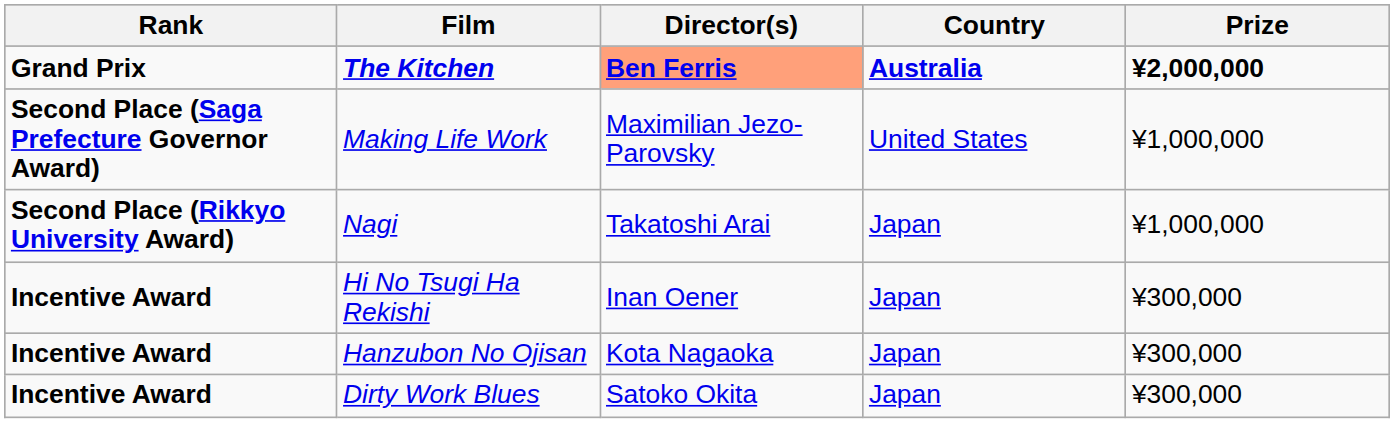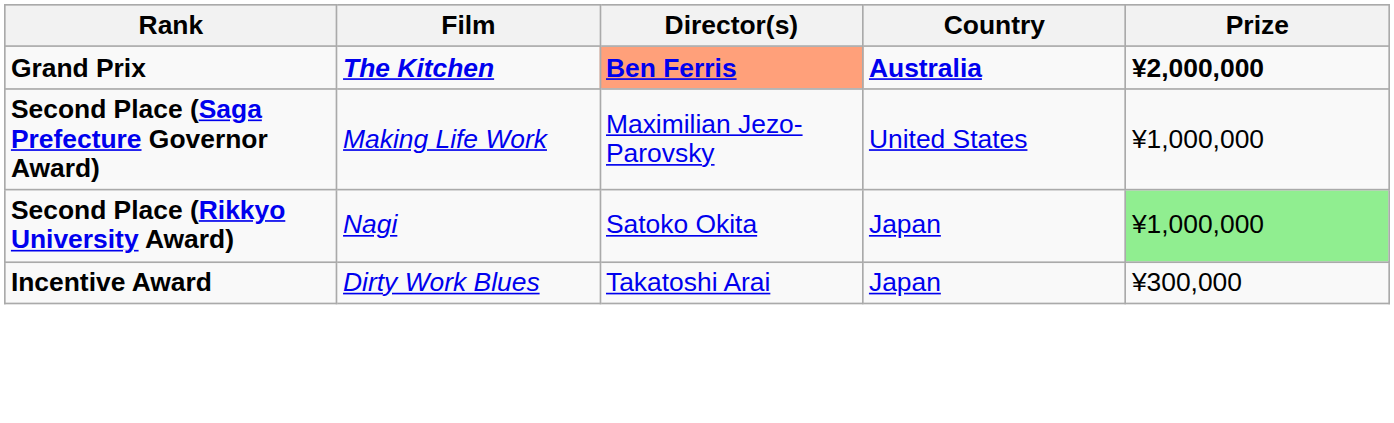 <table class="wikitable" width="95%" align="centre">
 <tr>
 <th width=24%>Rank</th>
 <th width=19%>Film</th>
 <th width=19%>Director(s)</th>
 <th width=19%>Country</th>
 <th width=19%>Prize</th>
 </tr>
 <tr>
 <td><strong>Grand Prix</strong></td>
 <td><strong><em><a href='#'>The Kitchen</a></em></strong></td>
 <td style="background: lightsalmon;"><strong><a href='#'>Ben Ferris</a></strong></td>
 <td><strong><a href='#'>Australia</a></strong></td>
 <td><strong>¥2,000,000</strong></td>
 </tr>
 <tr>
 <td><strong>Second Place (<a href='#'>Saga Prefecture</a> Governor Award)</strong></td>
 <td><em><a href='#'>Making Life Work</a></em></td>
 <td><a href='#'>Maximilian Jezo-Parovsky</a></td>
 <td><a href='#'>United States</a></td>
 <td>¥1,000,000</td>
 </tr>
 <tr>
 <td><strong>Second Place (<a href='#'>Rikkyo University</a> Award)</strong></td>
 <td><em><a href='#'>Nagi</a></em></td>
-<td><a href='#'>Takatoshi Arai</a></td>
+<td><a href='#'>Satoko Okita</a></td>
 <td><a href='#'>Japan</a></td>
-<td>¥1,000,000</td>
-</tr>
-<tr>
-<td><strong>Incentive Award</strong></td>
-<td><em><a href='#'>Hi No Tsugi Ha Rekishi</a></em></td>
-<td><a href='#'>Inan Oener</a></td>
-<td><a href='#'>Japan</a></td>
-<td>¥300,000</td>
-</tr>
-<tr>
-<td><strong>Incentive Award</strong></td>
-<td><em><a href='#'>Hanzubon No Ojisan</a></em></td>
-<td><a href='#'>Kota Nagaoka</a></td>
-<td><a href='#'>Japan</a></td>
-<td>¥300,000</td>
+<td style="background: lightgreen;">¥1,000,000</td>
 </tr>
 <tr>
 <td><strong>Incentive Award</strong></td>
 <td><em><a href='#'>Dirty Work Blues</a></em></td>
-<td><a href='#'>Satoko Okita</a></td>
+<td><a href='#'>Takatoshi Arai</a></td>
 <td><a href='#'>Japan</a></td>
 <td>¥300,000</td>
 </tr>
 </table>
